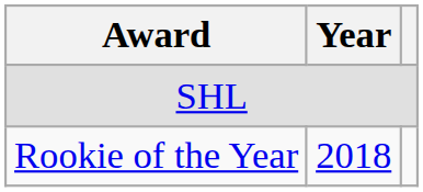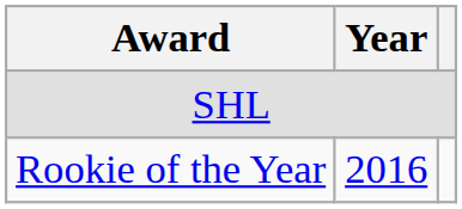 <table class="wikitable">
 <tr>
 <th>Award</th>
 <th>Year</th>
 <th></th>
 </tr>
 <tr ALIGN="center" bgcolor="#e0e0e0">
 <td colspan="3"><a href='#'>SHL</a></td>
 </tr>
 <tr>
 <td><a href='#'>Rookie of the Year</a></td>
-<td><a href='#'>2018</a></td>
+<td><a href='#'>2016</a></td>
 <td></td>
 </tr>
 </table>
